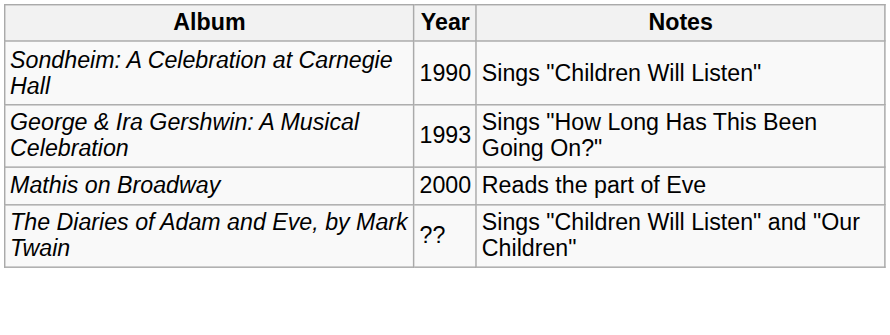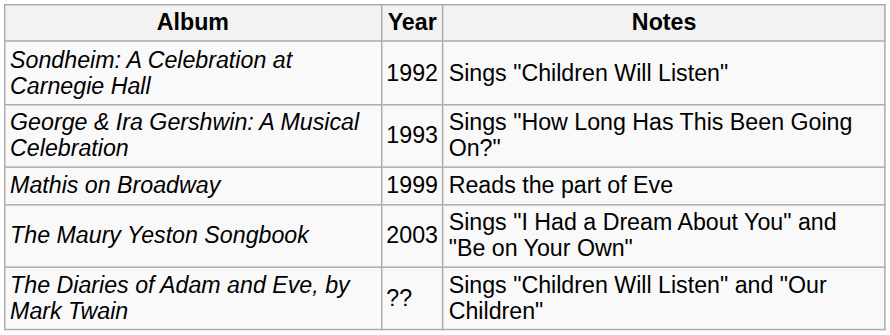 <table class="wikitable sortable">
 <tr>
 <th>Album</th>
 <th>Year</th>
 <th class="unsortable">Notes</th>
 </tr>
 <tr>
 <td><em>Sondheim: A Celebration at Carnegie Hall</em></td>
-<td>1990</td>
+<td>1992</td>
 <td>Sings "Children Will Listen"</td>
 </tr>
 <tr>
 <td><em>George & Ira Gershwin: A Musical Celebration</em></td>
 <td>1993</td>
 <td>Sings "How Long Has This Been Going On?"</td>
 </tr>
 <tr>
 <td><em>Mathis on Broadway</em></td>
-<td>2000</td>
+<td>1999</td>
 <td>Reads the part of Eve</td>
+</tr>
+<tr>
+<td><em>The Maury Yeston Songbook</em></td>
+<td>2003</td>
+<td>Sings "I Had a Dream About You" and "Be on Your Own"</td>
 </tr>
 <tr>
 <td><em>The Diaries of Adam and Eve, by Mark Twain</em></td>
 <td>??</td>
 <td>Sings "Children Will Listen" and "Our Children"</td>
 </tr>
 </table>
